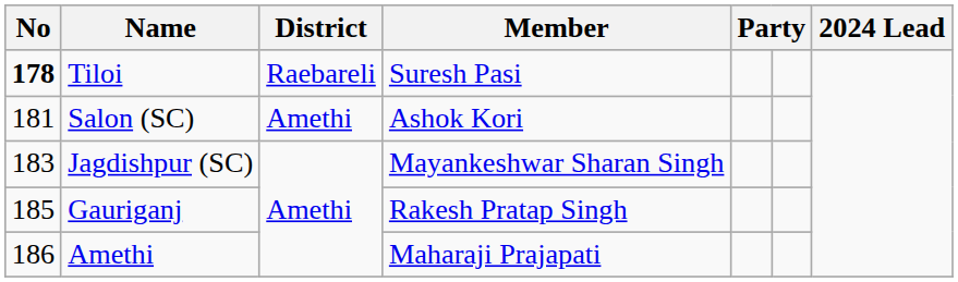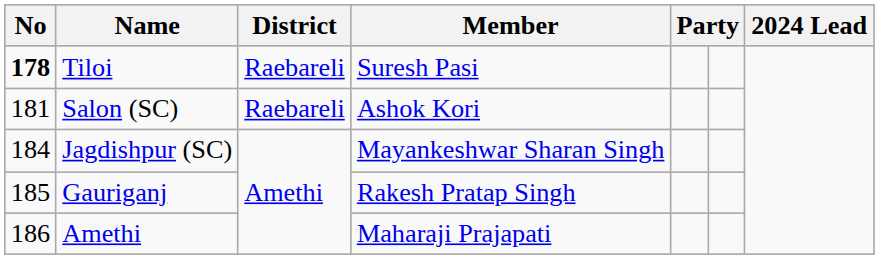 <table class="wikitable sortable">
 <tr>
 <th>No</th>
 <th>Name</th>
 <th>District</th>
 <th>Member</th>
 <th colspan="2">Party</th>
 <th colspan="2">2024 Lead</th>
 </tr>
 <tr>
 <td><strong>178</strong></td>
 <td><a href='#'>Tiloi</a></td>
 <td><a href='#'>Raebareli</a></td>
 <td><a href='#'>Suresh Pasi</a></td>
 <td></td>
 <td></td>
 </tr>
 <tr>
 <td>181</td>
 <td><a href='#'>Salon</a> (SC)</td>
-<td><a href='#'>Amethi</a></td>
+<td><a href='#'>Raebareli</a></td>
 <td><a href='#'>Ashok Kori</a></td>
 <td></td>
 <td></td>
 </tr>
 <tr>
-<td>183</td>
+<td>184</td>
 <td><a href='#'>Jagdishpur</a> (SC)</td>
 <td rowspan="3"><a href='#'>Amethi</a></td>
 <td><a href='#'>Mayankeshwar Sharan Singh</a></td>
 <td></td>
 <td></td>
 </tr>
 <tr>
 <td>185</td>
 <td><a href='#'>Gauriganj</a></td>
 <td><a href='#'>Rakesh Pratap Singh</a></td>
 <td></td>
 <td></td>
 </tr>
 <tr>
 <td>186</td>
 <td><a href='#'>Amethi</a></td>
 <td><a href='#'>Maharaji Prajapati</a></td>
 <td></td>
 <td></td>
 </tr>
 </table>
